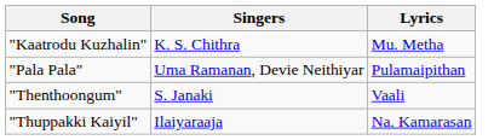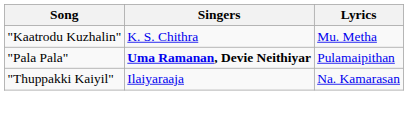 <table class="wikitable">
 <tr>
 <th>Song</th>
 <th>Singers</th>
 <th>Lyrics</th>
 </tr>
 <tr>
 <td>"Kaatrodu Kuzhalin"</td>
 <td><a href='#'>K. S. Chithra</a></td>
 <td><a href='#'>Mu. Metha</a></td>
 </tr>
 <tr>
 <td>"Pala Pala"</td>
-<td><a href='#'>Uma Ramanan</a>, Devie Neithiyar</td>
+<td><strong><a href='#'>Uma Ramanan</a>, Devie Neithiyar</strong></td>
 <td><a href='#'>Pulamaipithan</a></td>
-</tr>
-<tr>
-<td>"Thenthoongum"</td>
-<td><a href='#'>S. Janaki</a></td>
-<td><a href='#'>Vaali</a></td>
 </tr>
 <tr>
 <td>"Thuppakki Kaiyil"</td>
 <td><a href='#'>Ilaiyaraaja</a></td>
 <td><a href='#'>Na. Kamarasan</a></td>
 </tr>
 </table>
